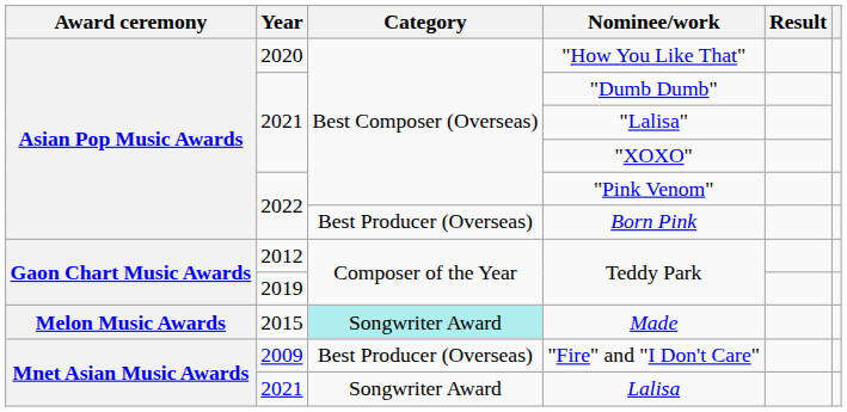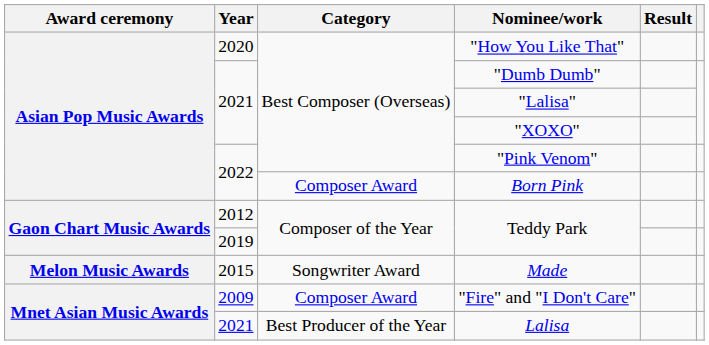 <table class="wikitable sortable plainrowheaders" style="text-align:center">
 <tr>
 <th scope="col">Award ceremony</th>
 <th scope="col">Year</th>
 <th scope="col">Category</th>
 <th scope="col">Nominee/work</th>
 <th>Result</th>
 <th scope="col" class="unsortable"></th>
 </tr>
 <tr>
 <th rowspan="6" scope="row"><a href='#'>Asian Pop Music Awards</a></th>
 <td>2020</td>
 <td rowspan="5">Best Composer (Overseas)</td>
 <td>"<a href='#'>How You Like That</a>"</td>
 <td></td>
 <td></td>
 </tr>
 <tr>
 <td rowspan="3">2021</td>
 <td>"<a href='#'>Dumb Dumb</a>"</td>
 <td></td>
 <td rowspan="3"></td>
 </tr>
 <tr>
 <td>"<a href='#'>Lalisa</a>"</td>
 <td></td>
 </tr>
 <tr>
 <td>"<a href='#'>XOXO</a>"</td>
 <td></td>
 </tr>
 <tr>
 <td rowspan="2">2022</td>
 <td>"<a href='#'>Pink Venom</a>"</td>
 <td></td>
 <td></td>
 </tr>
 <tr>
-<td>Best Producer (Overseas)</td>
+<td><a href='#'>Composer Award</a></td>
 <td><em><a href='#'>Born Pink</a></em></td>
 <td></td>
 <td></td>
 </tr>
 <tr>
 <th scope="row" rowspan="2"><a href='#'>Gaon Chart Music Awards</a></th>
 <td>2012</td>
 <td rowspan="2">Composer of the Year</td>
 <td rowspan="2">Teddy Park</td>
 <td></td>
 <td></td>
 </tr>
 <tr>
 <td>2019</td>
 <td></td>
 <td></td>
 </tr>
 <tr>
 <th scope="row"><a href='#'>Melon Music Awards</a></th>
 <td>2015</td>
-<td style="background: paleturquoise;">Songwriter Award</td>
+<td>Songwriter Award</td>
 <td><em><a href='#'>Made</a></em></td>
 <td></td>
 <td></td>
 </tr>
 <tr>
 <th scope="row" rowspan="2"><a href='#'>Mnet Asian Music Awards</a></th>
 <td><a href='#'>2009</a></td>
-<td>Best Producer (Overseas)</td>
+<td><a href='#'>Composer Award</a></td>
 <td>"<a href='#'>Fire</a>" and "<a href='#'>I Don't Care</a>"</td>
 <td></td>
 <td></td>
 </tr>
 <tr>
 <td><a href='#'>2021</a></td>
-<td>Songwriter Award</td>
+<td>Best Producer of the Year</td>
 <td><em><a href='#'>Lalisa</a></em></td>
 <td></td>
 <td style="text-align:center"></td>
 </tr>
 </table>
